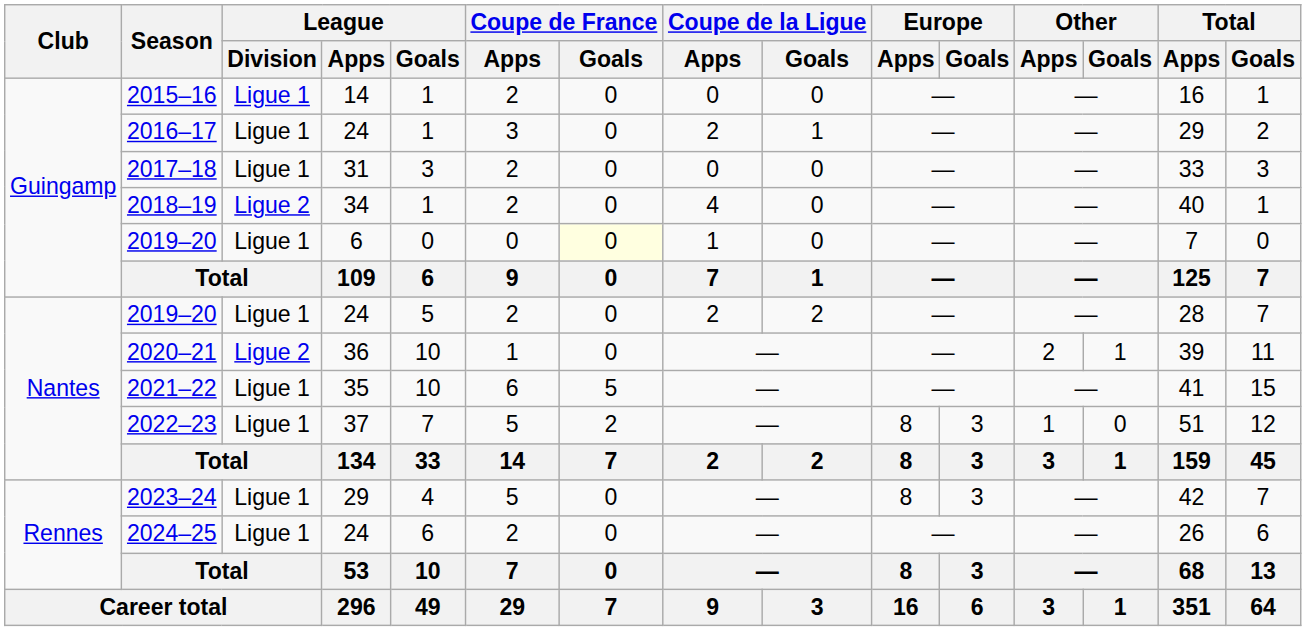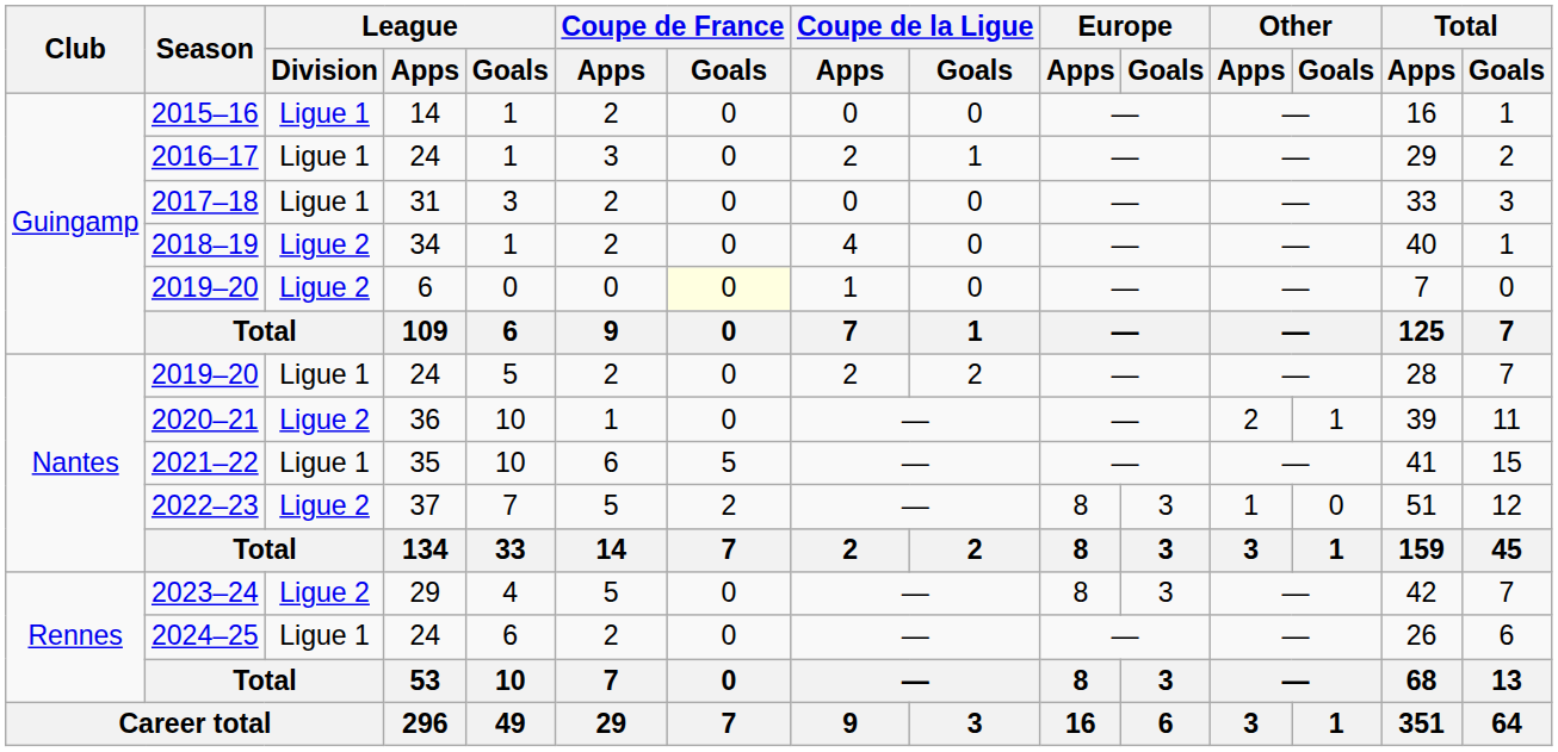 <table class="wikitable" style="text-align:center">
 <tr>
 <th rowspan="2">Club</th>
 <th rowspan="2">Season</th>
 <th colspan="3">League</th>
 <th colspan="2"><a href='#'>Coupe de France</a></th>
 <th colspan="2"><a href='#'>Coupe de la Ligue</a></th>
 <th colspan="2">Europe</th>
 <th colspan="2">Other</th>
 <th colspan="2">Total</th>
 </tr>
 <tr>
 <th>Division</th>
 <th>Apps</th>
 <th>Goals</th>
 <th>Apps</th>
 <th>Goals</th>
 <th>Apps</th>
 <th>Goals</th>
 <th>Apps</th>
 <th>Goals</th>
 <th>Apps</th>
 <th>Goals</th>
 <th>Apps</th>
 <th>Goals</th>
 </tr>
 <tr>
 <td rowspan="6"><a href='#'>Guingamp</a></td>
 <td><a href='#'>2015–16</a></td>
 <td><a href='#'>Ligue 1</a></td>
 <td>14</td>
 <td>1</td>
 <td>2</td>
 <td>0</td>
 <td>0</td>
 <td>0</td>
 <td colspan="2">—</td>
 <td colspan="2">—</td>
 <td>16</td>
 <td>1</td>
 </tr>
 <tr>
 <td><a href='#'>2016–17</a></td>
 <td>Ligue 1</td>
 <td>24</td>
 <td>1</td>
 <td>3</td>
 <td>0</td>
 <td>2</td>
 <td>1</td>
 <td colspan="2">—</td>
 <td colspan="2">—</td>
 <td>29</td>
 <td>2</td>
 </tr>
 <tr>
 <td><a href='#'>2017–18</a></td>
 <td>Ligue 1</td>
 <td>31</td>
 <td>3</td>
 <td>2</td>
 <td>0</td>
 <td>0</td>
 <td>0</td>
 <td colspan="2">—</td>
 <td colspan="2">—</td>
 <td>33</td>
 <td>3</td>
 </tr>
 <tr>
 <td><a href='#'>2018–19</a></td>
 <td><a href='#'>Ligue 2</a></td>
 <td>34</td>
 <td>1</td>
 <td>2</td>
 <td>0</td>
 <td>4</td>
 <td>0</td>
 <td colspan="2">—</td>
 <td colspan="2">—</td>
 <td>40</td>
 <td>1</td>
 </tr>
 <tr>
 <td><a href='#'>2019–20</a></td>
-<td>Ligue 1</td>
+<td><a href='#'>Ligue 2</a></td>
 <td>6</td>
 <td>0</td>
 <td>0</td>
 <td style="background: lightyellow;">0</td>
 <td>1</td>
 <td>0</td>
 <td colspan="2">—</td>
 <td colspan="2">—</td>
 <td>7</td>
 <td>0</td>
 </tr>
 <tr>
 <th colspan="2">Total</th>
 <th>109</th>
 <th>6</th>
 <th>9</th>
 <th>0</th>
 <th>7</th>
 <th>1</th>
 <th colspan="2">—</th>
 <th colspan="2">—</th>
 <th>125</th>
 <th>7</th>
 </tr>
 <tr>
 <td rowspan="5"><a href='#'>Nantes</a></td>
 <td><a href='#'>2019–20</a></td>
 <td>Ligue 1</td>
 <td>24</td>
 <td>5</td>
 <td>2</td>
 <td>0</td>
 <td>2</td>
 <td>2</td>
 <td colspan="2">—</td>
 <td colspan="2">—</td>
 <td>28</td>
 <td>7</td>
 </tr>
 <tr>
 <td><a href='#'>2020–21</a></td>
 <td><a href='#'>Ligue 2</a></td>
 <td>36</td>
 <td>10</td>
 <td>1</td>
 <td>0</td>
 <td colspan="2">—</td>
 <td colspan="2">—</td>
 <td>2</td>
 <td>1</td>
 <td>39</td>
 <td>11</td>
 </tr>
 <tr>
 <td><a href='#'>2021–22</a></td>
 <td>Ligue 1</td>
 <td>35</td>
 <td>10</td>
 <td>6</td>
 <td>5</td>
 <td colspan="2">—</td>
 <td colspan="2">—</td>
 <td colspan="2">—</td>
 <td>41</td>
 <td>15</td>
 </tr>
 <tr>
 <td><a href='#'>2022–23</a></td>
-<td>Ligue 1</td>
+<td><a href='#'>Ligue 2</a></td>
 <td>37</td>
 <td>7</td>
 <td>5</td>
 <td>2</td>
 <td colspan="2">—</td>
 <td>8</td>
 <td>3</td>
 <td>1</td>
 <td>0</td>
 <td>51</td>
 <td>12</td>
 </tr>
 <tr>
 <th colspan="2">Total</th>
 <th>134</th>
 <th>33</th>
 <th>14</th>
 <th>7</th>
 <th>2</th>
 <th>2</th>
 <th>8</th>
 <th>3</th>
 <th>3</th>
 <th>1</th>
 <th>159</th>
 <th>45</th>
 </tr>
 <tr>
 <td rowspan="3"><a href='#'>Rennes</a></td>
 <td><a href='#'>2023–24</a></td>
-<td>Ligue 1</td>
+<td><a href='#'>Ligue 2</a></td>
 <td>29</td>
 <td>4</td>
 <td>5</td>
 <td>0</td>
 <td colspan="2">—</td>
 <td>8</td>
 <td>3</td>
 <td colspan="2">—</td>
 <td>42</td>
 <td>7</td>
 </tr>
 <tr>
 <td><a href='#'>2024–25</a></td>
 <td>Ligue 1</td>
 <td>24</td>
 <td>6</td>
 <td>2</td>
 <td>0</td>
 <td colspan="2">—</td>
 <td colspan="2">—</td>
 <td colspan="2">—</td>
 <td>26</td>
 <td>6</td>
 </tr>
 <tr>
 <th colspan="2">Total</th>
 <th>53</th>
 <th>10</th>
 <th>7</th>
 <th>0</th>
 <th colspan="2">—</th>
 <th>8</th>
 <th>3</th>
 <th colspan="2">—</th>
 <th>68</th>
 <th>13</th>
 </tr>
 <tr>
 <th colspan="3">Career total</th>
 <th>296</th>
 <th>49</th>
 <th>29</th>
 <th>7</th>
 <th>9</th>
 <th>3</th>
 <th>16</th>
 <th>6</th>
 <th>3</th>
 <th>1</th>
 <th>351</th>
 <th>64</th>
 </tr>
 </table>
